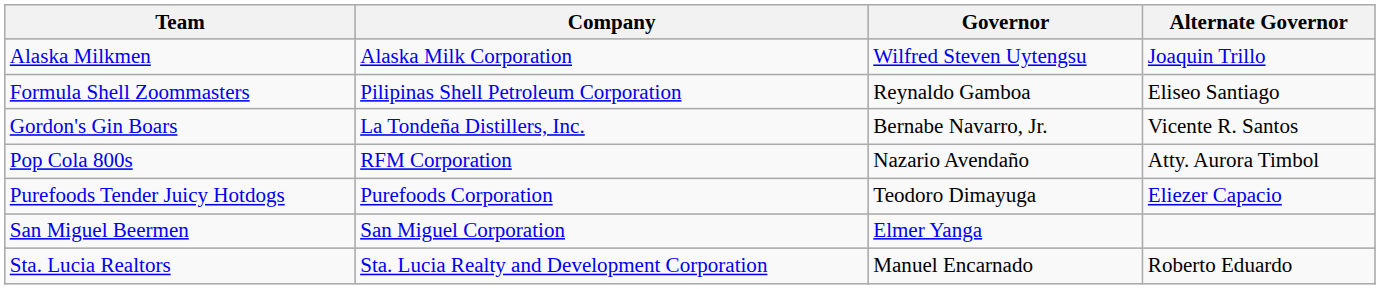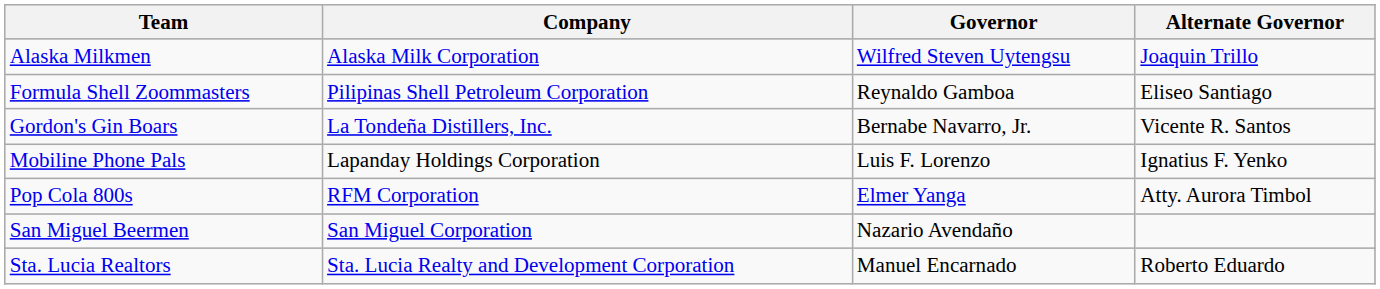 <table class="wikitable sortable" style="font-size:85%; width:70%">
 <tr>
 <th>Team</th>
 <th>Company</th>
 <th>Governor</th>
 <th>Alternate Governor</th>
 </tr>
 <tr>
 <td><a href='#'>Alaska Milkmen</a></td>
 <td><a href='#'>Alaska Milk Corporation</a></td>
 <td><a href='#'>Wilfred Steven Uytengsu</a></td>
 <td><a href='#'>Joaquin Trillo</a></td>
 </tr>
 <tr>
 <td><a href='#'>Formula Shell Zoommasters</a></td>
 <td><a href='#'>Pilipinas Shell Petroleum Corporation</a></td>
 <td>Reynaldo Gamboa</td>
 <td>Eliseo Santiago</td>
 </tr>
 <tr>
 <td><a href='#'>Gordon's Gin Boars</a></td>
 <td><a href='#'>La Tondeña Distillers, Inc.</a></td>
 <td>Bernabe Navarro, Jr.</td>
 <td>Vicente R. Santos</td>
 </tr>
 <tr>
+<td><a href='#'>Mobiline Phone Pals</a></td>
+<td>Lapanday Holdings Corporation</td>
+<td>Luis F. Lorenzo</td>
+<td>Ignatius F. Yenko</td>
+</tr>
+<tr>
 <td><a href='#'>Pop Cola 800s</a></td>
 <td><a href='#'>RFM Corporation</a></td>
-<td>Nazario Avendaño</td>
+<td><a href='#'>Elmer Yanga</a></td>
 <td>Atty. Aurora Timbol</td>
-</tr>
-<tr>
-<td><a href='#'>Purefoods Tender Juicy Hotdogs</a></td>
-<td><a href='#'>Purefoods Corporation</a></td>
-<td>Teodoro Dimayuga</td>
-<td><a href='#'>Eliezer Capacio</a></td>
 </tr>
 <tr>
 <td><a href='#'>San Miguel Beermen</a></td>
 <td><a href='#'>San Miguel Corporation</a></td>
-<td><a href='#'>Elmer Yanga</a></td>
+<td>Nazario Avendaño</td>
 <td></td>
 </tr>
 <tr>
 <td><a href='#'>Sta. Lucia Realtors</a></td>
 <td><a href='#'>Sta. Lucia Realty and Development Corporation</a></td>
 <td>Manuel Encarnado</td>
 <td>Roberto Eduardo</td>
 </tr>
 </table>
